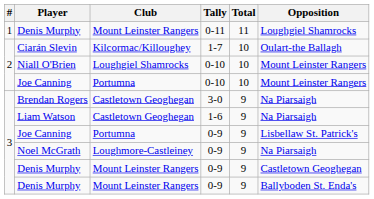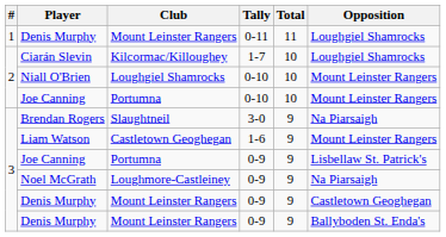 <table class="wikitable">
 <tr>
 <th>#</th>
 <th>Player</th>
 <th>Club</th>
 <th>Tally</th>
 <th>Total</th>
 <th>Opposition</th>
 </tr>
 <tr>
 <td rowspan=1 align=center>1</td>
 <td><a href='#'>Denis Murphy</a></td>
 <td><a href='#'>Mount Leinster Rangers</a></td>
 <td align=center>0-11</td>
 <td align=center>11</td>
 <td><a href='#'>Loughgiel Shamrocks</a></td>
 </tr>
 <tr>
 <td rowspan=3 align=center>2</td>
 <td><a href='#'>Ciarán Slevin</a></td>
 <td><a href='#'>Kilcormac/Killoughey</a></td>
 <td align=center>1-7</td>
 <td align=center>10</td>
-<td><a href='#'>Oulart-the Ballagh</a></td>
+<td><a href='#'>Loughgiel Shamrocks</a></td>
 </tr>
 <tr>
 <td><a href='#'>Niall O'Brien</a></td>
 <td><a href='#'>Loughgiel Shamrocks</a></td>
 <td align=center>0-10</td>
 <td align=center>10</td>
 <td><a href='#'>Mount Leinster Rangers</a></td>
 </tr>
 <tr>
 <td><a href='#'>Joe Canning</a></td>
 <td><a href='#'>Portumna</a></td>
 <td align=center>0-10</td>
 <td align=center>10</td>
 <td><a href='#'>Mount Leinster Rangers</a></td>
 </tr>
 <tr>
 <td rowspan=6 align=center>3</td>
 <td><a href='#'>Brendan Rogers</a></td>
-<td><a href='#'>Castletown Geoghegan</a></td>
+<td><a href='#'>Slaughtneil</a></td>
 <td align=center>3-0</td>
 <td align=center>9</td>
 <td><a href='#'>Na Piarsaigh</a></td>
 </tr>
 <tr>
 <td><a href='#'>Liam Watson</a></td>
 <td><a href='#'>Castletown Geoghegan</a></td>
 <td align=center>1-6</td>
 <td align=center>9</td>
-<td><a href='#'>Na Piarsaigh</a></td>
+<td><a href='#'>Mount Leinster Rangers</a></td>
 </tr>
 <tr>
 <td><a href='#'>Joe Canning</a></td>
 <td><a href='#'>Portumna</a></td>
 <td align=center>0-9</td>
 <td align=center>9</td>
 <td><a href='#'>Lisbellaw St. Patrick's</a></td>
 </tr>
 <tr>
 <td><a href='#'>Noel McGrath</a></td>
 <td><a href='#'>Loughmore-Castleiney</a></td>
 <td align=center>0-9</td>
 <td align=center>9</td>
 <td><a href='#'>Na Piarsaigh</a></td>
 </tr>
 <tr>
 <td><a href='#'>Denis Murphy</a></td>
 <td><a href='#'>Mount Leinster Rangers</a></td>
 <td align=center>0-9</td>
 <td align=center>9</td>
 <td><a href='#'>Castletown Geoghegan</a></td>
 </tr>
 <tr>
 <td><a href='#'>Denis Murphy</a></td>
 <td><a href='#'>Mount Leinster Rangers</a></td>
 <td align=center>0-9</td>
 <td align=center>9</td>
 <td><a href='#'>Ballyboden St. Enda's</a></td>
 </tr>
 </table>
